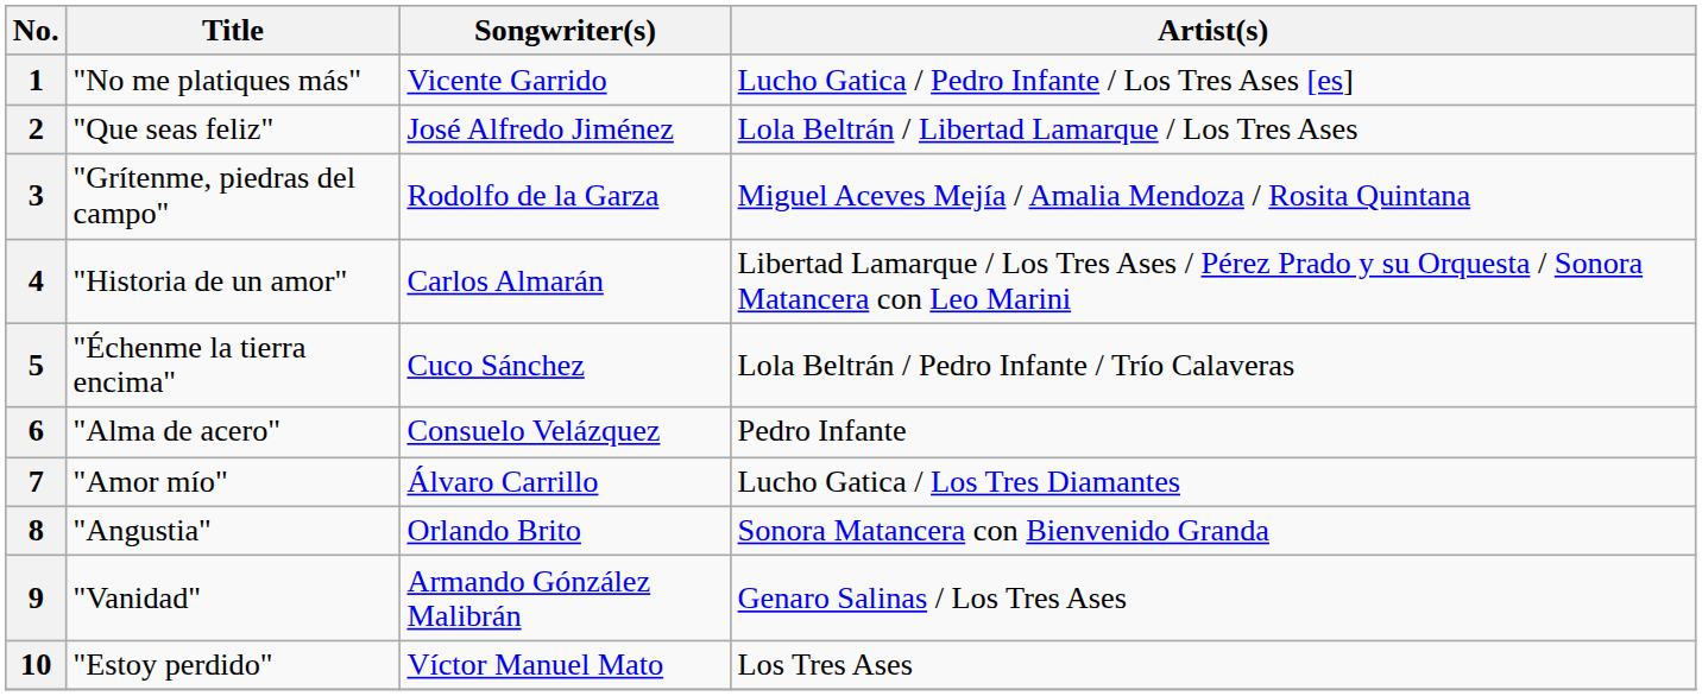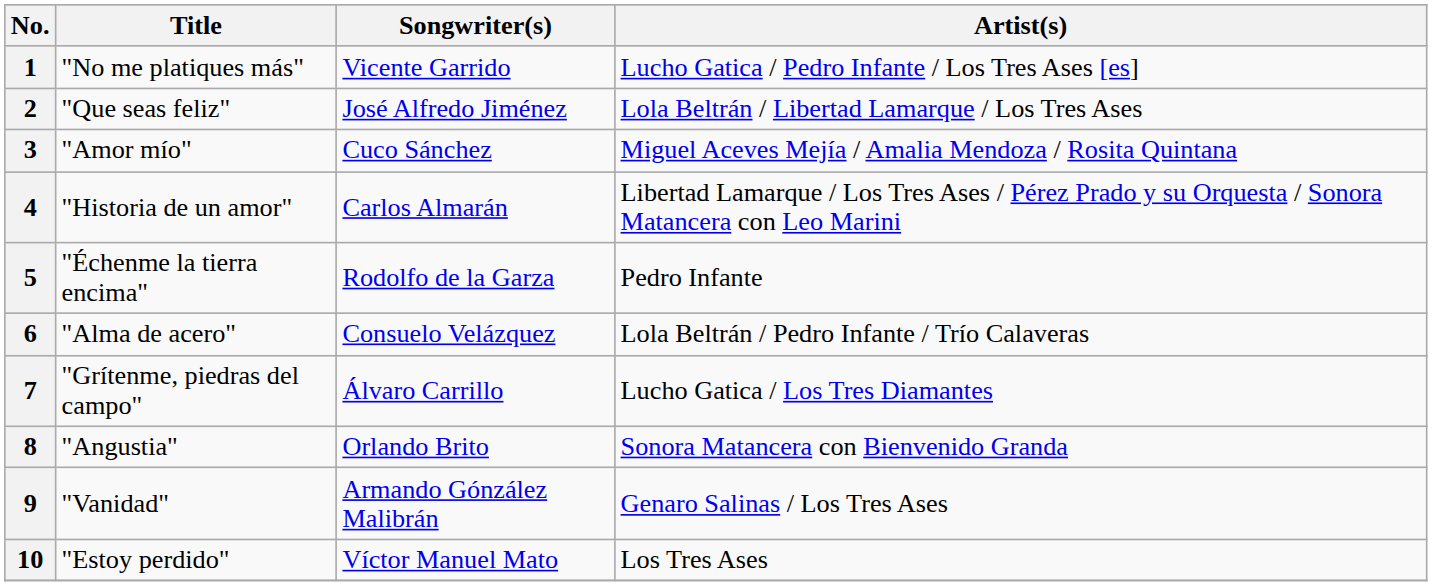 <table class="wikitable sortable" style="text-align: left">
 <tr>
 <th scope="col">No.</th>
 <th scope="col">Title</th>
 <th scope="col">Songwriter(s)</th>
 <th scope="col">Artist(s)</th>
 </tr>
 <tr>
 <th scope="row">1</th>
 <td>"No me platiques más"</td>
 <td><a href='#'>Vicente Garrido</a></td>
 <td><a href='#'>Lucho Gatica</a> / <a href='#'>Pedro Infante</a> / Los Tres Ases <a href='#'>[es</a>]</td>
 </tr>
 <tr>
 <th scope="row">2</th>
 <td>"Que seas feliz"</td>
 <td><a href='#'>José Alfredo Jiménez</a></td>
 <td><a href='#'>Lola Beltrán</a> / <a href='#'>Libertad Lamarque</a> / Los Tres Ases</td>
 </tr>
 <tr>
 <th scope="row">3</th>
-<td>"Grítenme, piedras del campo"</td>
-<td><a href='#'>Rodolfo de la Garza</a></td>
+<td>"Amor mío"</td>
+<td><a href='#'>Cuco Sánchez</a></td>
 <td><a href='#'>Miguel Aceves Mejía</a> / <a href='#'>Amalia Mendoza</a> / <a href='#'>Rosita Quintana</a></td>
 </tr>
 <tr>
 <th scope="row">4</th>
 <td>"Historia de un amor"</td>
 <td><a href='#'>Carlos Almarán</a></td>
 <td>Libertad Lamarque / Los Tres Ases / <a href='#'>Pérez Prado y su Orquesta</a> / <a href='#'>Sonora Matancera</a> con <a href='#'>Leo Marini</a></td>
 </tr>
 <tr>
 <th scope="row">5</th>
 <td>"Échenme la tierra encima"</td>
-<td><a href='#'>Cuco Sánchez</a></td>
-<td>Lola Beltrán / Pedro Infante / Trío Calaveras</td>
+<td><a href='#'>Rodolfo de la Garza</a></td>
+<td>Pedro Infante</td>
 </tr>
 <tr>
 <th scope="row">6</th>
 <td>"Alma de acero"</td>
 <td><a href='#'>Consuelo Velázquez</a></td>
-<td>Pedro Infante</td>
+<td>Lola Beltrán / Pedro Infante / Trío Calaveras</td>
 </tr>
 <tr>
 <th scope="row">7</th>
-<td>"Amor mío"</td>
+<td>"Grítenme, piedras del campo"</td>
 <td><a href='#'>Álvaro Carrillo</a></td>
 <td>Lucho Gatica / <a href='#'>Los Tres Diamantes</a></td>
 </tr>
 <tr>
 <th scope="row">8</th>
 <td>"Angustia"</td>
 <td><a href='#'>Orlando Brito</a></td>
 <td><a href='#'>Sonora Matancera</a> con <a href='#'>Bienvenido Granda</a></td>
 </tr>
 <tr>
 <th scope="row">9</th>
 <td>"Vanidad"</td>
 <td><a href='#'>Armando Gónzález Malibrán</a></td>
 <td><a href='#'>Genaro Salinas</a> / Los Tres Ases</td>
 </tr>
 <tr>
 <th scope="row">10</th>
 <td>"Estoy perdido"</td>
 <td><a href='#'>Víctor Manuel Mato</a></td>
 <td>Los Tres Ases</td>
 </tr>
 <tr>
 </tr>
 </table>
